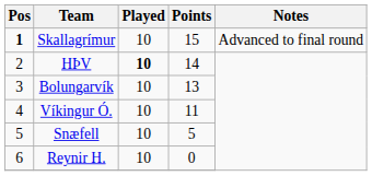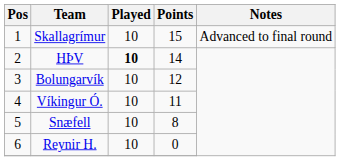 <table class="wikitable" style="text-align: center;">
 <tr>
 <th>Pos</th>
 <th>Team</th>
 <th>Played</th>
 <th>Points</th>
 <th>Notes</th>
 </tr>
 <tr>
-<td><strong>1</strong></td>
+<td>1</td>
 <td><a href='#'>Skallagrímur</a></td>
 <td>10</td>
 <td>15</td>
 <td align="center" rowspan="1">Advanced to final round</td>
 </tr>
 <tr>
 <td>2</td>
 <td><a href='#'>HÞV</a></td>
 <td><strong>10</strong></td>
 <td>14</td>
 </tr>
 <tr>
 <td>3</td>
 <td><a href='#'>Bolungarvík</a></td>
 <td>10</td>
-<td>13</td>
+<td>12</td>
 </tr>
 <tr>
 <td>4</td>
 <td><a href='#'>Víkingur Ó.</a></td>
 <td>10</td>
 <td>11</td>
 </tr>
 <tr>
 <td>5</td>
 <td><a href='#'>Snæfell</a></td>
 <td>10</td>
-<td>5</td>
+<td>8</td>
 </tr>
 <tr>
 <td>6</td>
 <td><a href='#'>Reynir H.</a></td>
 <td>10</td>
 <td>0</td>
 </tr>
 <tr>
 </tr>
 </table>
